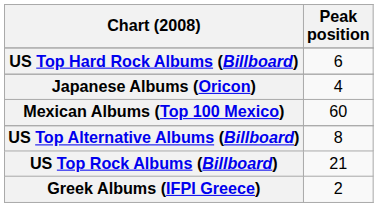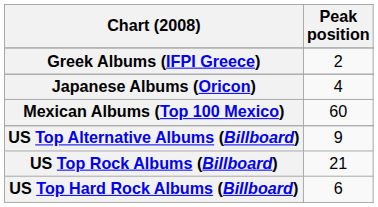 <table class="wikitable sortable plainrowheaders" style="text-align:center">
 <tr>
 <th scope="col">Chart (2008)</th>
 <th scope="col">Peak<br>position</th>
 </tr>
 <tr>
 </tr>
 <tr>
 </tr>
 <tr>
 </tr>
 <tr>
 </tr>
 <tr>
 </tr>
 <tr>
 </tr>
 <tr>
 </tr>
 <tr>
 </tr>
 <tr>
 </tr>
 <tr>
-<th scope="row">US <a href='#'>Top Hard Rock Albums</a> (<em><a href='#'>Billboard</a></em>)</th>
-<td>6</td>
+<th scope="row">Greek Albums (<a href='#'>IFPI Greece</a>)</th>
+<td>2</td>
 </tr>
 <tr>
 </tr>
 <tr>
 </tr>
 <tr>
 <th scope="row">Japanese Albums (<a href='#'>Oricon</a>)</th>
 <td>4</td>
 </tr>
 <tr>
 <th scope="row">Mexican Albums (<a href='#'>Top 100 Mexico</a>)</th>
 <td>60</td>
 </tr>
 <tr>
 </tr>
 <tr>
 </tr>
 <tr>
 </tr>
 <tr>
 </tr>
 <tr>
 </tr>
 <tr>
 </tr>
 <tr>
 </tr>
 <tr>
 </tr>
 <tr>
 </tr>
 <tr>
 </tr>
 <tr>
 <th scope="row">US <a href='#'>Top Alternative Albums</a> (<em><a href='#'>Billboard</a></em>)</th>
-<td>8</td>
+<td>9</td>
 </tr>
 <tr>
 <th scope="row">US <a href='#'>Top Rock Albums</a> (<em><a href='#'>Billboard</a></em>)</th>
 <td>21</td>
 </tr>
 <tr>
-<th scope="row">Greek Albums (<a href='#'>IFPI Greece</a>)</th>
-<td>2</td>
+<th scope="row">US <a href='#'>Top Hard Rock Albums</a> (<em><a href='#'>Billboard</a></em>)</th>
+<td>6</td>
 </tr>
 </table>
